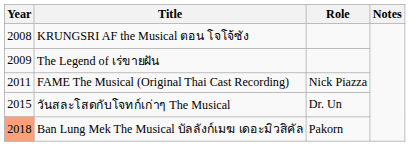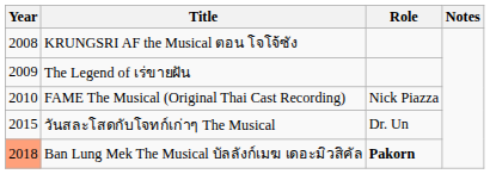 <table class="wikitable">
 <tr>
 <th>Year</th>
 <th>Title</th>
 <th>Role</th>
 <th>Notes</th>
 </tr>
 <tr>
 <td>2008</td>
 <td>KRUNGSRI AF the Musical ตอน โจโจ้ซัง</td>
 <td></td>
 </tr>
 <tr>
 <td>2009</td>
 <td>The Legend of เร่ขายฝัน</td>
 <td></td>
 </tr>
 <tr>
-<td>2011</td>
+<td>2010</td>
 <td>FAME The Musical (Original Thai Cast Recording)</td>
 <td>Nick Piazza</td>
 </tr>
 <tr>
 <td>2015</td>
 <td>วันสละโสดกับโจทก์เก่าๆ The Musical</td>
 <td>Dr. Un</td>
 </tr>
 <tr>
 <td style="background: lightsalmon;">2018</td>
 <td Ladies of the Stage>Ban Lung Mek The Musical บัลลังก์เมฆ เดอะมิวสิคัล</td>
-<td>Pakorn</td>
+<td><strong>Pakorn</strong></td>
 </tr>
 </table>
